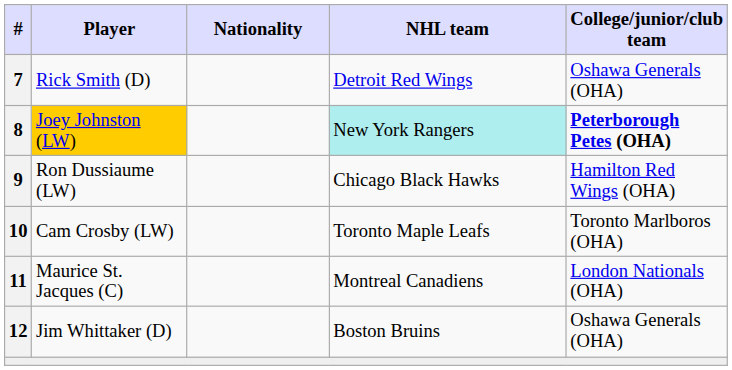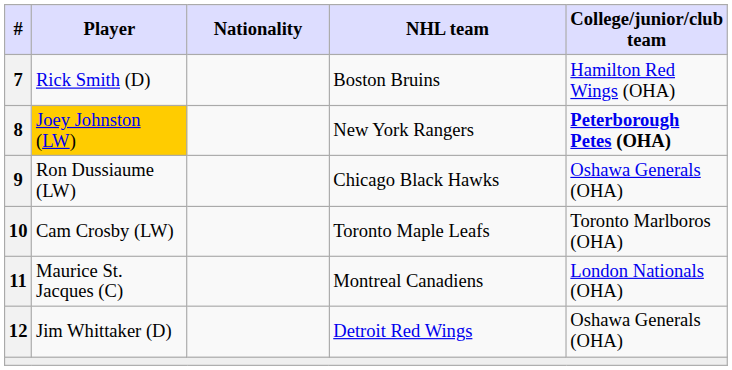 <table class="wikitable" style="width: 100%">
 <tr>
 <th style="background:#ddf; width:2.75%;">#</th>
 <th style="background:#ddf; width:22.0%;">Player</th>
 <th style="background:#ddf; width:20.0%;">Nationality</th>
 <th style="background:#ddf; width:34.0%;">NHL team</th>
 <th style="background:#ddf; width:100.0%;">College/junior/club team</th>
 </tr>
 <tr>
 <th>7</th>
 <td><a href='#'>Rick Smith</a> (D)</td>
 <td></td>
-<td><a href='#'>Detroit Red Wings</a></td>
-<td><a href='#'>Oshawa Generals</a> (OHA)</td>
+<td>Boston Bruins</td>
+<td><a href='#'>Hamilton Red Wings</a> (OHA)</td>
 </tr>
 <tr>
 <th>8</th>
 <td bgcolor="#FFCC00"><a href='#'>Joey Johnston</a> (<a href='#'>LW</a>)</td>
 <td></td>
-<td style="background: paleturquoise;">New York Rangers</td>
+<td>New York Rangers</td>
 <td><strong><a href='#'>Peterborough Petes</a> (OHA)</strong></td>
 </tr>
 <tr>
 <th>9</th>
 <td>Ron Dussiaume (LW)</td>
 <td></td>
 <td>Chicago Black Hawks</td>
-<td><a href='#'>Hamilton Red Wings</a> (OHA)</td>
+<td><a href='#'>Oshawa Generals</a> (OHA)</td>
 </tr>
 <tr>
 <th>10</th>
 <td>Cam Crosby (LW)</td>
 <td></td>
 <td>Toronto Maple Leafs</td>
 <td>Toronto Marlboros (OHA)</td>
 </tr>
 <tr>
 <th>11</th>
 <td>Maurice St. Jacques (C)</td>
 <td></td>
 <td>Montreal Canadiens</td>
 <td><a href='#'>London Nationals</a> (OHA)</td>
 </tr>
 <tr>
 <th>12</th>
 <td>Jim Whittaker (D)</td>
 <td></td>
-<td>Boston Bruins</td>
+<td><a href='#'>Detroit Red Wings</a></td>
 <td>Oshawa Generals (OHA)</td>
 </tr>
 <tr>
 <td align=center colspan="6" bgcolor="#efefef"></td>
 </tr>
 </table>
